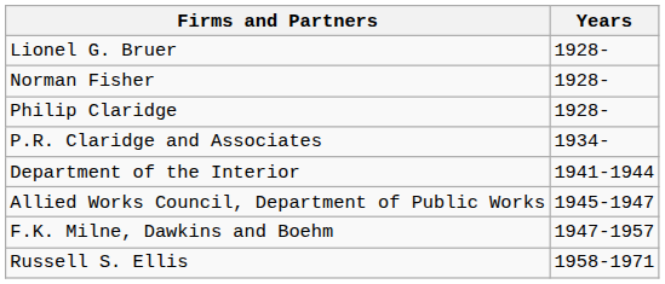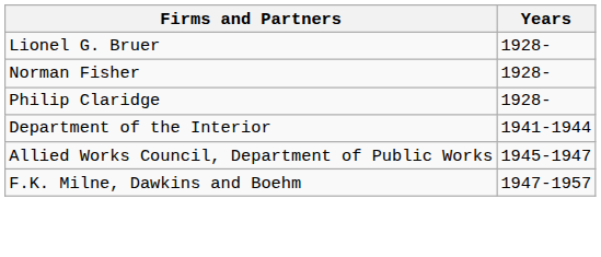 <table class="wikitable">
 <tr>
 <th>Firms and Partners</th>
 <th>Years</th>
 </tr>
 <tr>
 <td>Lionel G. Bruer</td>
 <td>1928-</td>
 </tr>
 <tr>
 <td>Norman Fisher</td>
 <td>1928-</td>
 </tr>
 <tr>
 <td>Philip Claridge</td>
 <td>1928-</td>
 </tr>
 <tr>
-<td>P.R. Claridge and Associates</td>
-<td>1934-</td>
-</tr>
-<tr>
 <td>Department of the Interior</td>
 <td>1941-1944</td>
 </tr>
 <tr>
 <td>Allied Works Council, Department of Public Works</td>
 <td>1945-1947</td>
 </tr>
 <tr>
 <td>F.K. Milne, Dawkins and Boehm</td>
 <td>1947-1957</td>
 </tr>
-<tr>
-<td>Russell S. Ellis</td>
-<td>1958-1971</td>
-</tr>
 </table>
